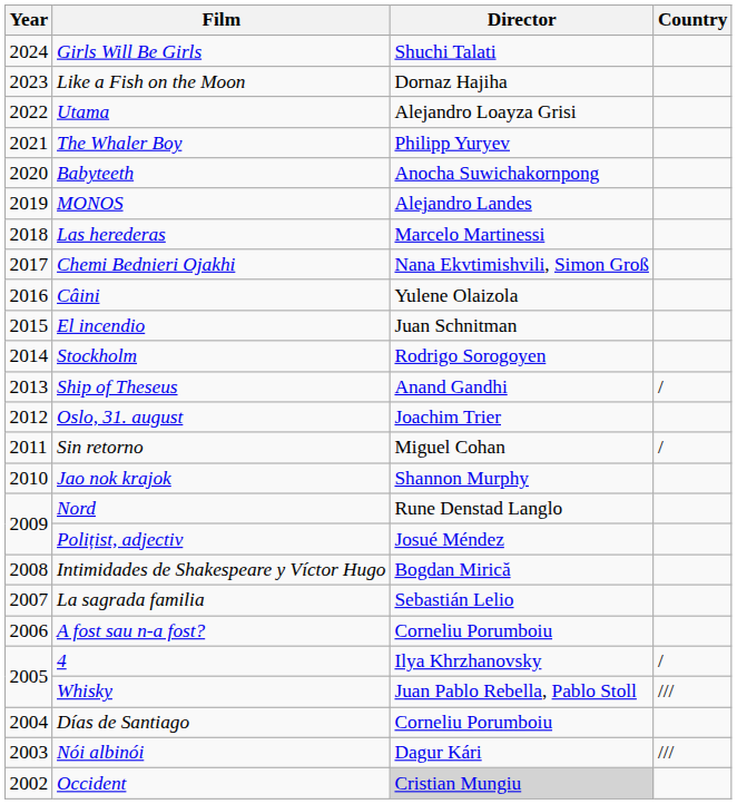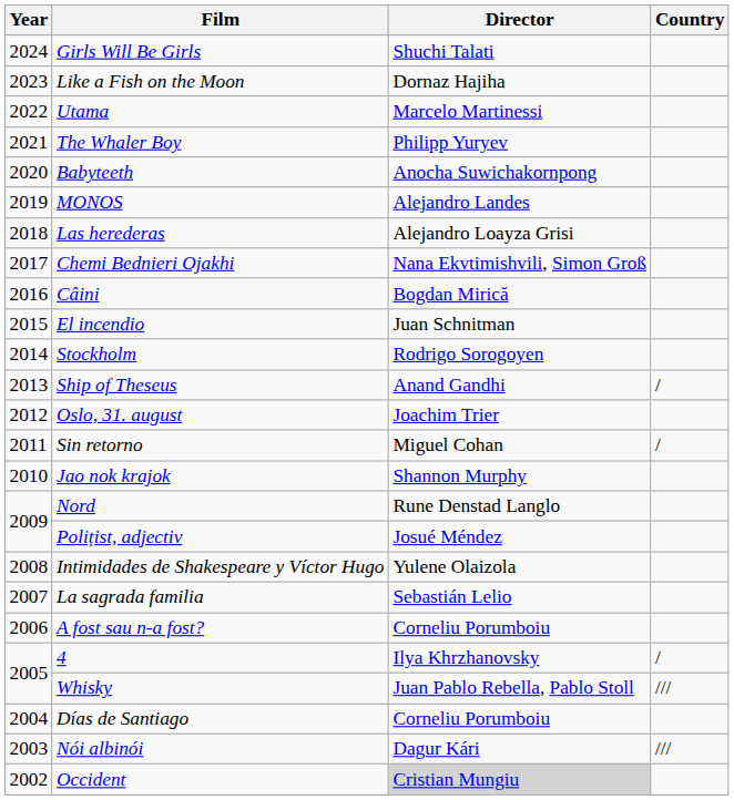 <table class="wikitable">
 <tr>
 <th>Year</th>
 <th>Film</th>
 <th>Director</th>
 <th>Country</th>
 </tr>
 <tr>
 <td>2024</td>
 <td><em><a href='#'>Girls Will Be Girls</a></em></td>
 <td><a href='#'>Shuchi Talati</a></td>
 <td></td>
 </tr>
 <tr>
 <td>2023</td>
 <td><em>Like a Fish on the Moon</em></td>
 <td>Dornaz Hajiha</td>
 <td></td>
 </tr>
 <tr>
 <td>2022</td>
 <td><em><a href='#'>Utama</a></em></td>
-<td>Alejandro Loayza Grisi</td>
+<td><a href='#'>Marcelo Martinessi</a></td>
 <td></td>
 </tr>
 <tr>
 <td>2021</td>
 <td><em><a href='#'>The Whaler Boy</a></em></td>
 <td><a href='#'>Philipp Yuryev</a></td>
 <td></td>
 </tr>
 <tr>
 <td>2020</td>
 <td><em><a href='#'>Babyteeth</a></em></td>
 <td><a href='#'>Anocha Suwichakornpong</a></td>
 <td></td>
 </tr>
 <tr>
 <td>2019</td>
 <td><em><a href='#'>MONOS</a></em></td>
 <td><a href='#'>Alejandro Landes</a></td>
 <td></td>
 </tr>
 <tr>
 <td>2018</td>
 <td><em><a href='#'>Las herederas</a></em></td>
-<td><a href='#'>Marcelo Martinessi</a></td>
+<td>Alejandro Loayza Grisi</td>
 <td></td>
 </tr>
 <tr>
 <td>2017</td>
 <td><em><a href='#'>Chemi Bednieri Ojakhi</a></em></td>
 <td><a href='#'>Nana Ekvtimishvili</a>, <a href='#'>Simon Groß</a></td>
 <td></td>
 </tr>
 <tr>
 <td>2016</td>
 <td><em><a href='#'>Câini</a></em></td>
-<td>Yulene Olaizola</td>
+<td><a href='#'>Bogdan Mirică</a></td>
 <td></td>
 </tr>
 <tr>
 <td>2015</td>
 <td><em><a href='#'>El incendio</a></em></td>
 <td>Juan Schnitman</td>
 <td></td>
 </tr>
 <tr>
 <td>2014</td>
 <td><em><a href='#'>Stockholm</a></em></td>
 <td><a href='#'>Rodrigo Sorogoyen</a></td>
 <td></td>
 </tr>
 <tr>
 <td>2013</td>
 <td><em><a href='#'>Ship of Theseus</a></em></td>
 <td><a href='#'>Anand Gandhi</a></td>
 <td>/</td>
 </tr>
 <tr>
 <td>2012</td>
 <td><em><a href='#'>Oslo, 31. august</a></em></td>
 <td><a href='#'>Joachim Trier</a></td>
 <td></td>
 </tr>
 <tr>
 <td>2011</td>
 <td><em>Sin retorno</em></td>
 <td>Miguel Cohan</td>
 <td>/</td>
 </tr>
 <tr>
 <td>2010</td>
 <td><em><a href='#'>Jao nok krajok</a></em></td>
 <td><a href='#'>Shannon Murphy</a></td>
 <td></td>
 </tr>
 <tr>
 <td rowspan="2">2009</td>
 <td><em><a href='#'>Nord</a></em></td>
 <td>Rune Denstad Langlo</td>
 <td></td>
 </tr>
 <tr>
 <td><em><a href='#'>Polițist, adjectiv</a></em></td>
 <td><a href='#'>Josué Méndez</a></td>
 <td></td>
 </tr>
 <tr>
 <td>2008</td>
 <td><em>Intimidades de Shakespeare y Víctor Hugo</em></td>
-<td><a href='#'>Bogdan Mirică</a></td>
+<td>Yulene Olaizola</td>
 <td></td>
 </tr>
 <tr>
 <td>2007</td>
 <td><em>La sagrada familia</em></td>
 <td><a href='#'>Sebastián Lelio</a></td>
 <td></td>
 </tr>
 <tr>
 <td>2006</td>
 <td><em><a href='#'>A fost sau n-a fost?</a></em></td>
 <td><a href='#'>Corneliu Porumboiu</a></td>
 <td></td>
 </tr>
 <tr>
 <td rowspan="2">2005</td>
 <td><em><a href='#'>4</a></em></td>
 <td><a href='#'>Ilya Khrzhanovsky</a></td>
 <td>/</td>
 </tr>
 <tr>
 <td><em><a href='#'>Whisky</a></em></td>
 <td><a href='#'>Juan Pablo Rebella</a>, <a href='#'>Pablo Stoll</a></td>
 <td>///</td>
 </tr>
 <tr>
 <td>2004</td>
 <td><em>Días de Santiago</em></td>
 <td><a href='#'>Corneliu Porumboiu</a></td>
 <td></td>
 </tr>
 <tr>
 <td>2003</td>
 <td><em><a href='#'>Nói albinói</a></em></td>
 <td><a href='#'>Dagur Kári</a></td>
 <td>///</td>
 </tr>
 <tr>
 <td>2002</td>
 <td><em><a href='#'>Occident</a></em></td>
 <td style="background: lightgrey;"><a href='#'>Cristian Mungiu</a></td>
 <td></td>
 </tr>
 </table>
